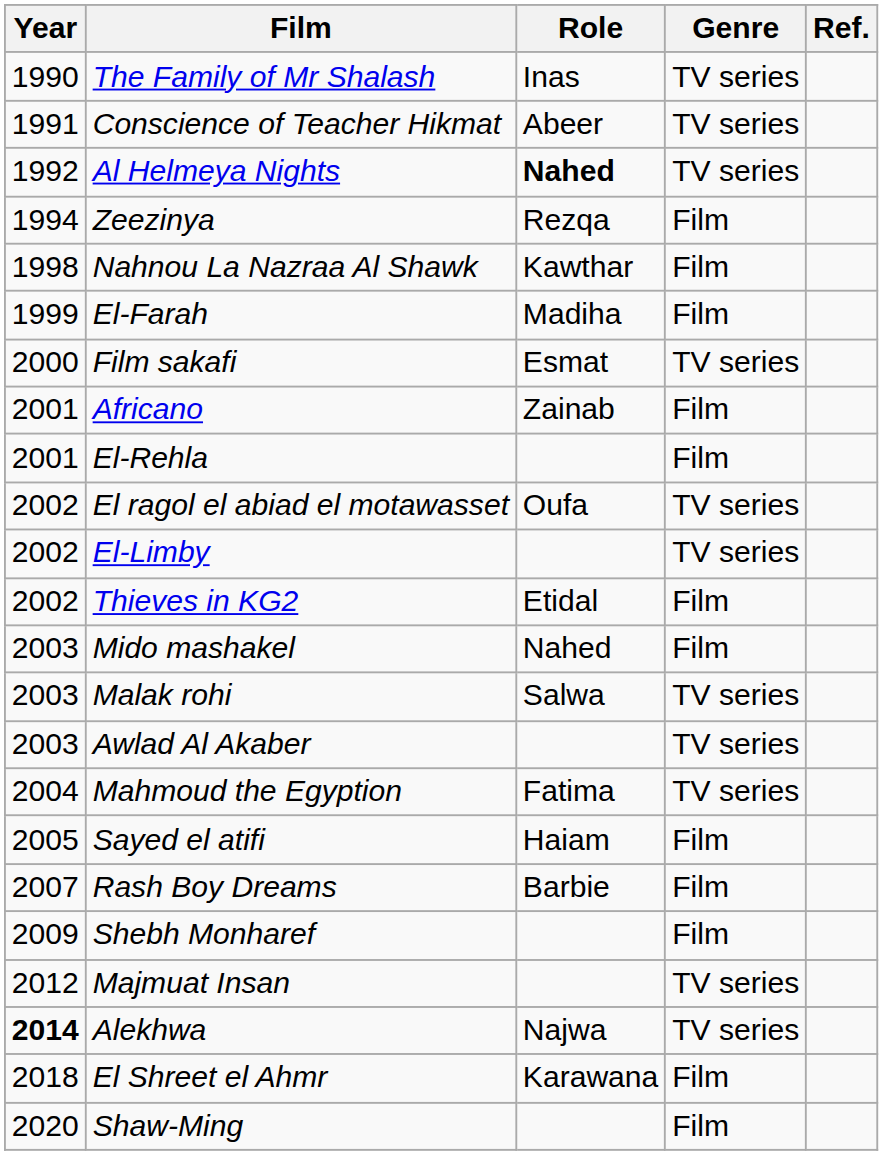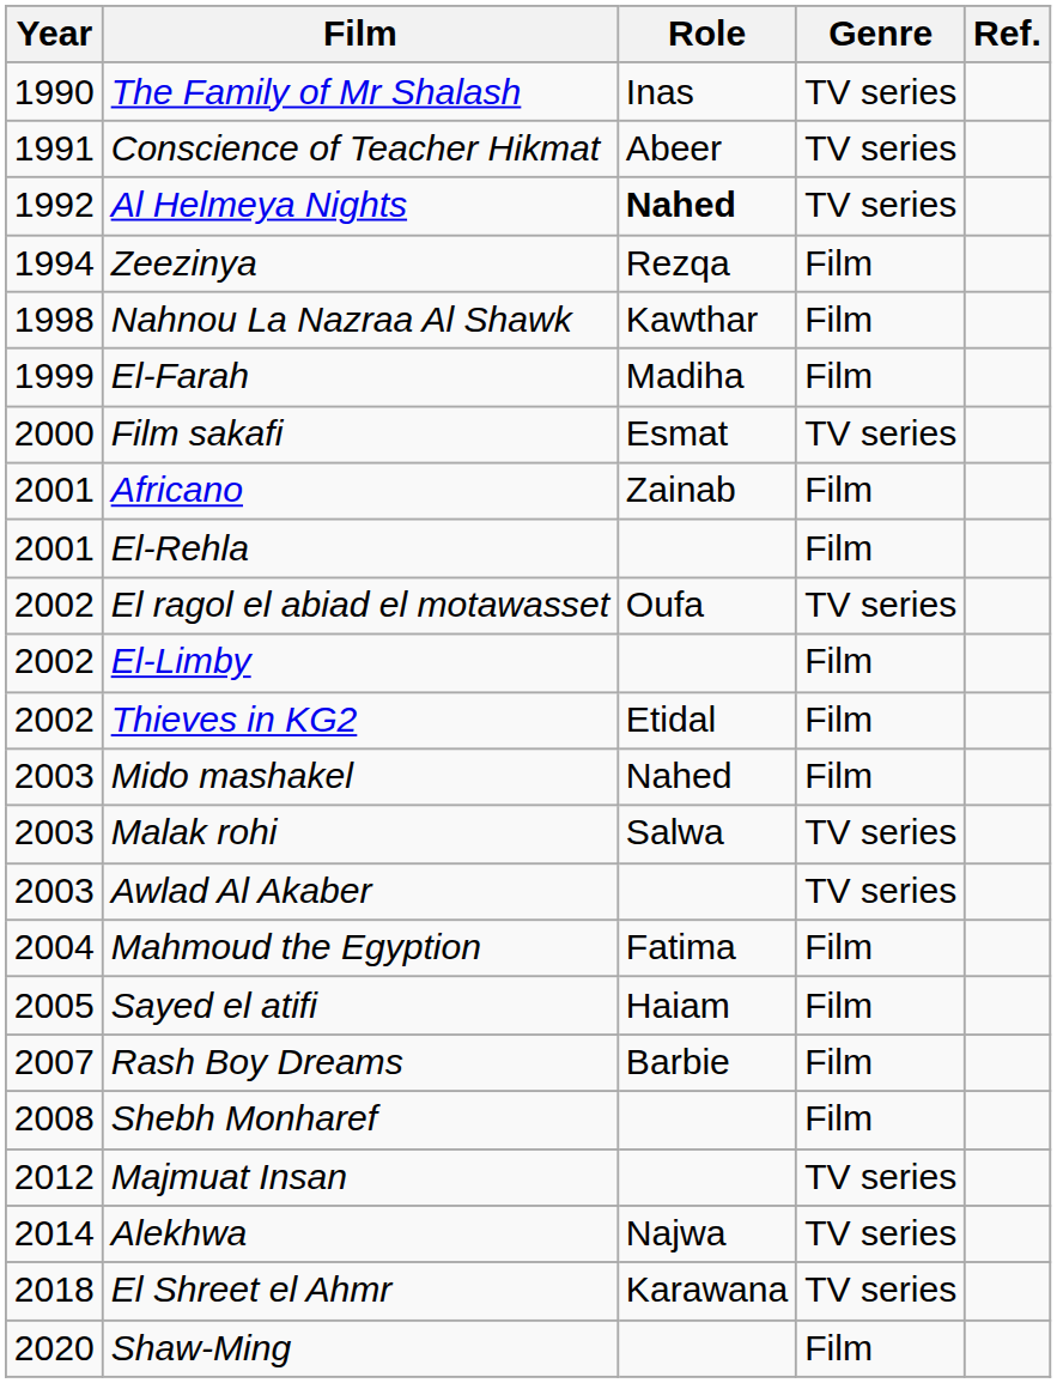 <table class="wikitable">
 <tr>
 <th>Year</th>
 <th>Film</th>
 <th>Role</th>
 <th>Genre</th>
 <th>Ref.</th>
 </tr>
 <tr>
 <td>1990</td>
 <td><em><a href='#'>The Family of Mr Shalash</a></em></td>
 <td>Inas</td>
 <td>TV series</td>
 <td></td>
 </tr>
 <tr>
 <td>1991</td>
 <td><em>Conscience of Teacher Hikmat</em></td>
 <td>Abeer</td>
 <td>TV series</td>
 <td></td>
 </tr>
 <tr>
 <td>1992</td>
 <td><em><a href='#'>Al Helmeya Nights</a></em></td>
 <td><strong>Nahed</strong></td>
 <td>TV series</td>
 <td></td>
 </tr>
 <tr>
 <td>1994</td>
 <td><em>Zeezinya</em></td>
 <td>Rezqa</td>
 <td>Film</td>
 <td></td>
 </tr>
 <tr>
 <td>1998</td>
 <td><em>Nahnou La Nazraa Al Shawk</em></td>
 <td>Kawthar</td>
 <td>Film</td>
 <td></td>
 </tr>
 <tr>
 <td>1999</td>
 <td><em>El-Farah</em></td>
 <td>Madiha</td>
 <td>Film</td>
 <td></td>
 </tr>
 <tr>
 <td>2000</td>
 <td><em>Film sakafi</em></td>
 <td>Esmat</td>
 <td>TV series</td>
 <td></td>
 </tr>
 <tr>
 <td>2001</td>
 <td><em><a href='#'>Africano</a></em></td>
 <td>Zainab</td>
 <td>Film</td>
 <td></td>
 </tr>
 <tr>
 <td>2001</td>
 <td><em>El-Rehla</em></td>
 <td></td>
 <td>Film</td>
 <td></td>
 </tr>
 <tr>
 <td>2002</td>
 <td><em>El ragol el abiad el motawasset</em></td>
 <td>Oufa</td>
 <td>TV series</td>
 <td></td>
 </tr>
 <tr>
 <td>2002</td>
 <td><em><a href='#'>El-Limby</a></em></td>
 <td></td>
-<td>TV series</td>
+<td>Film</td>
 <td></td>
 </tr>
 <tr>
 <td>2002</td>
 <td><em><a href='#'>Thieves in KG2</a></em></td>
 <td>Etidal</td>
 <td>Film</td>
 <td></td>
 </tr>
 <tr>
 <td>2003</td>
 <td><em>Mido mashakel</em></td>
 <td>Nahed</td>
 <td>Film</td>
 <td></td>
 </tr>
 <tr>
 <td>2003</td>
 <td><em>Malak rohi</em></td>
 <td>Salwa</td>
 <td>TV series</td>
 <td></td>
 </tr>
 <tr>
 <td>2003</td>
 <td><em>Awlad Al Akaber</em></td>
 <td></td>
 <td>TV series</td>
 <td></td>
 </tr>
 <tr>
 <td>2004</td>
 <td><em>Mahmoud the Egyption</em></td>
 <td>Fatima</td>
-<td>TV series</td>
+<td>Film</td>
 <td></td>
 </tr>
 <tr>
 <td>2005</td>
 <td><em>Sayed el atifi</em></td>
 <td>Haiam</td>
 <td>Film</td>
 <td></td>
 </tr>
 <tr>
 <td>2007</td>
 <td><em>Rash Boy Dreams</em></td>
 <td>Barbie</td>
 <td>Film</td>
 <td></td>
 </tr>
 <tr>
-<td>2009</td>
+<td>2008</td>
 <td><em>Shebh Monharef</em></td>
 <td></td>
 <td>Film</td>
 <td></td>
 </tr>
 <tr>
 <td>2012</td>
 <td><em>Majmuat Insan</em></td>
 <td></td>
 <td>TV series</td>
 <td></td>
 </tr>
 <tr>
-<td><strong>2014</strong></td>
+<td>2014</td>
 <td><em>Alekhwa</em></td>
 <td>Najwa</td>
 <td>TV series</td>
 <td></td>
 </tr>
 <tr>
 <td>2018</td>
 <td><em>El Shreet el Ahmr</em></td>
 <td>Karawana</td>
-<td>Film</td>
+<td>TV series</td>
 <td></td>
 </tr>
 <tr>
 <td>2020</td>
 <td><em>Shaw-Ming</em></td>
 <td></td>
 <td>Film</td>
 <td></td>
 </tr>
 </table>
